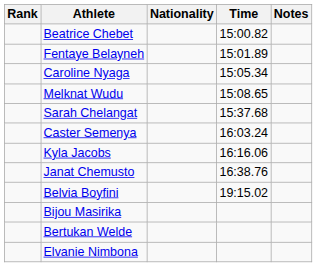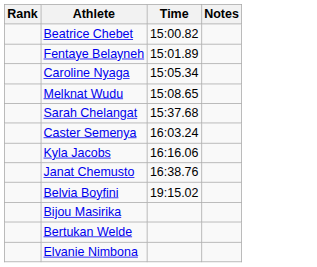 <table class="wikitable sortable" style="text-align:center">
 <tr>
 <th>Rank</th>
 <th>Athlete</th>
-<th>Nationality</th>
 <th>Time</th>
 <th>Notes</th>
 </tr>
 <tr>
 <td></td>
 <td align="left"><a href='#'>Beatrice Chebet</a></td>
-<td align=left></td>
 <td>15:00.82</td>
 <td></td>
 </tr>
 <tr>
 <td></td>
 <td align="left"><a href='#'>Fentaye Belayneh</a></td>
-<td align=left></td>
 <td>15:01.89</td>
 <td></td>
 </tr>
 <tr>
 <td></td>
 <td align="left"><a href='#'>Caroline Nyaga</a></td>
-<td align=left></td>
 <td>15:05.34</td>
 <td></td>
 </tr>
 <tr>
 <td></td>
 <td align="left"><a href='#'>Melknat Wudu</a></td>
-<td align=left></td>
 <td>15:08.65</td>
 <td></td>
 </tr>
 <tr>
 <td></td>
 <td align="left"><a href='#'>Sarah Chelangat</a></td>
-<td align=left></td>
 <td>15:37.68</td>
 <td></td>
 </tr>
 <tr>
 <td></td>
 <td align="left"><a href='#'>Caster Semenya</a></td>
-<td align=left></td>
 <td>16:03.24</td>
 <td></td>
 </tr>
 <tr>
 <td></td>
 <td align="left"><a href='#'>Kyla Jacobs</a></td>
-<td align=left></td>
 <td>16:16.06</td>
 <td></td>
 </tr>
 <tr>
 <td></td>
 <td align="left"><a href='#'>Janat Chemusto</a></td>
-<td align=left></td>
 <td>16:38.76</td>
 <td></td>
 </tr>
 <tr>
 <td></td>
 <td align="left"><a href='#'>Belvia Boyfini</a></td>
-<td align=left></td>
 <td>19:15.02</td>
 <td></td>
 </tr>
 <tr>
 <td></td>
 <td align="left"><a href='#'>Bijou Masirika</a></td>
-<td align=left></td>
 <td></td>
 <td></td>
 </tr>
 <tr>
 <td></td>
 <td align="left"><a href='#'>Bertukan Welde</a></td>
-<td align=left></td>
 <td></td>
 <td></td>
 </tr>
 <tr>
 <td></td>
 <td align="left"><a href='#'>Elvanie Nimbona</a></td>
-<td align=left></td>
 <td></td>
 <td></td>
 </tr>
 </table>
